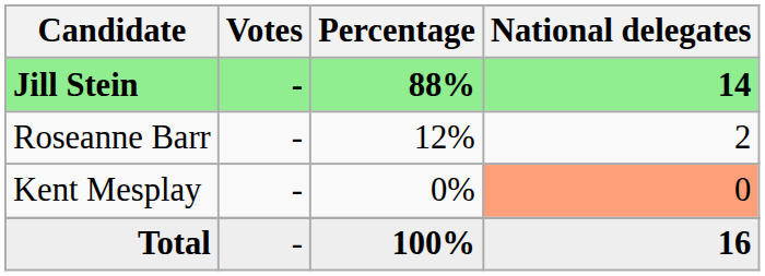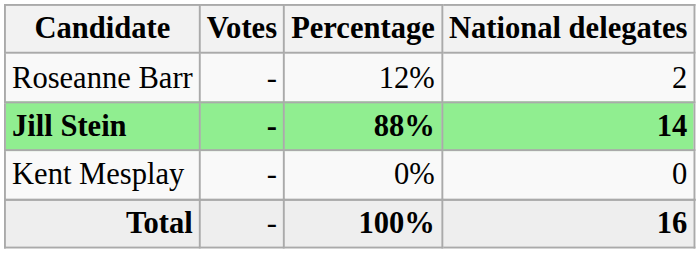 <table class="wikitable" style="text-align:right;">
 <tr>
 <th>Candidate</th>
 <th>Votes</th>
 <th>Percentage</th>
 <th>National delegates</th>
+</tr>
+<tr>
+<td style="text-align:left;">Roseanne Barr</td>
+<td>-</td>
+<td>12%</td>
+<td>2</td>
 </tr>
 <tr style="background:lightgreen;">
 <td style="text-align:left;"><strong>Jill Stein</strong></td>
 <td><strong>-</strong></td>
 <td><strong>88%</strong></td>
 <td><strong>14</strong></td>
 </tr>
 <tr>
-<td style="text-align:left;">Roseanne Barr</td>
-<td>-</td>
-<td>12%</td>
-<td>2</td>
-</tr>
-<tr>
 <td style="text-align:left;">Kent Mesplay</td>
 <td>-</td>
 <td>0%</td>
-<td style="background: lightsalmon;">0</td>
+<td>0</td>
 </tr>
 <tr>
 </tr>
 <tr style="background:#eee;">
 <td style="margin-right:0.50px"><strong>Total</strong></td>
 <td style="margin-right:0.50px"><em>-</em></td>
 <td style="margin-right:0.50px"><strong>100%</strong></td>
 <td style="margin-right:0.50px"><strong>16</strong></td>
 </tr>
 </table>
